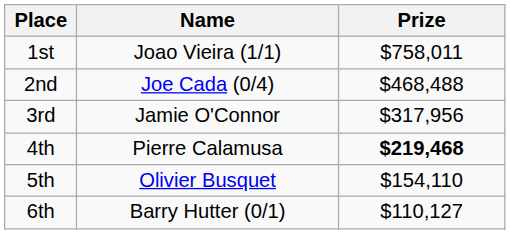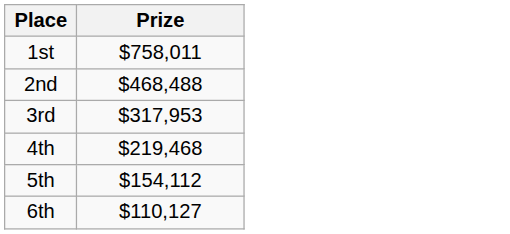 <table class="wikitable">
 <tr>
 <th width="50">Place</th>
-<th width="200">Name</th>
 <th width="125">Prize</th>
 </tr>
 <tr>
 <td align = "center">1st</td>
-<td align = "center">Joao Vieira (1/1)</td>
 <td align = "center">$758,011</td>
 </tr>
 <tr>
 <td align = "center">2nd</td>
-<td align = "center"><a href='#'>Joe Cada</a> (0/4)</td>
 <td align = "center">$468,488</td>
 </tr>
 <tr>
 <td align = "center">3rd</td>
-<td align = "center">Jamie O'Connor</td>
-<td align = "center">$317,956</td>
+<td align = "center">$317,953</td>
 </tr>
 <tr>
 <td align = "center">4th</td>
-<td align = "center">Pierre Calamusa</td>
-<td align = "center"><strong>$219,468</strong></td>
+<td align = "center">$219,468</td>
 </tr>
 <tr>
 <td align = "center">5th</td>
-<td align = "center"><a href='#'>Olivier Busquet</a></td>
-<td align = "center">$154,110</td>
+<td align = "center">$154,112</td>
 </tr>
 <tr>
 <td align = "center">6th</td>
-<td align = "center">Barry Hutter (0/1)</td>
 <td align = "center">$110,127</td>
 </tr>
 </table>
